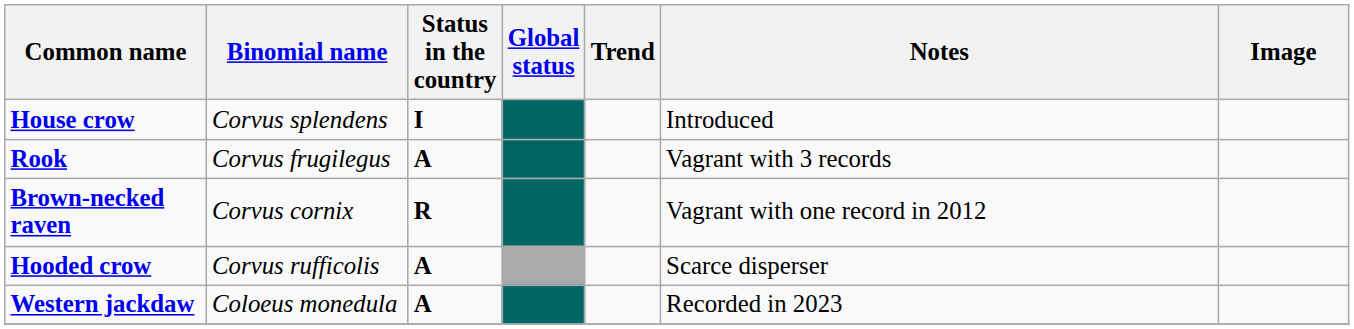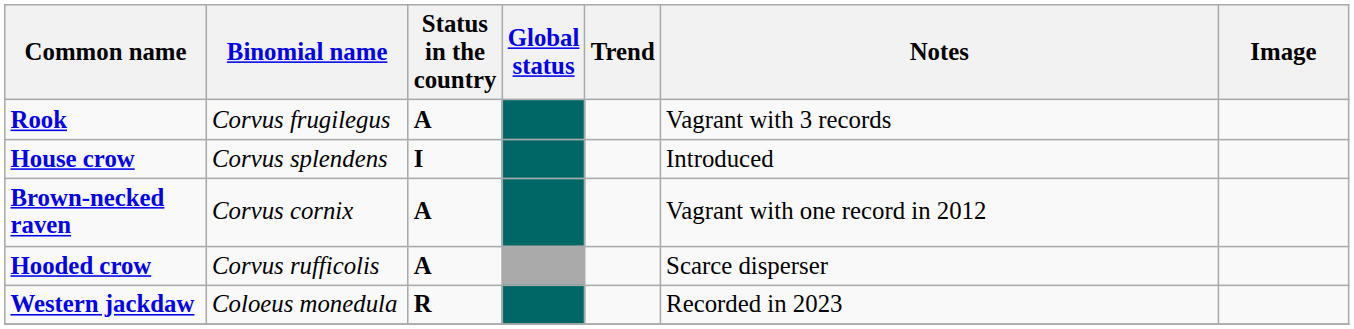 <table class="wikitable sortable">
 <tr>
 <th width="15%">Common name</th>
 <th width="15%"><a href='#'>Binomial name</a></th>
 <th width="1%">Status in the country</th>
 <th width="5%"><a href='#'>Global status</a></th>
 <th width="1%">Trend</th>
 <th class="unsortable">Notes</th>
 <th class="unsortable">Image</th>
 </tr>
 <tr>
+<td><strong><a href='#'>Rook</a></strong></td>
+<td><em>Corvus frugilegus</em></td>
+<td><strong>A</strong></td>
+<td align=center style="background: #006666"></td>
+<td align=center></td>
+<td>Vagrant with 3 records</td>
+<td></td>
+</tr>
+<tr>
 <td><strong><a href='#'>House crow</a></strong></td>
 <td><em>Corvus splendens</em></td>
 <td><strong>I</strong></td>
 <td align=center style="background: #006666"></td>
 <td align=center></td>
 <td>Introduced</td>
 <td></td>
 </tr>
 <tr>
-<td><strong><a href='#'>Rook</a></strong></td>
-<td><em>Corvus frugilegus</em></td>
-<td><strong>A</strong></td>
-<td align=center style="background: #006666"></td>
-<td align=center></td>
-<td>Vagrant with 3 records</td>
-<td></td>
-</tr>
-<tr>
 <td><strong><a href='#'>Brown-necked raven</a></strong></td>
 <td><em>Corvus cornix</em></td>
-<td><strong>R</strong></td>
+<td><strong>A</strong></td>
 <td align=center style="background: #006666"></td>
 <td align=center></td>
 <td>Vagrant with one record in 2012</td>
 <td></td>
 </tr>
 <tr>
 <td><strong><a href='#'>Hooded crow</a></strong></td>
 <td><em>Corvus rufficolis</em></td>
 <td><strong>A</strong></td>
 <td align=center style="background: #AAA"></td>
 <td align=center></td>
 <td>Scarce disperser</td>
 <td></td>
 </tr>
 <tr>
 <td><strong><a href='#'>Western jackdaw</a></strong></td>
 <td><em>Coloeus monedula</em></td>
-<td><strong>A</strong></td>
+<td><strong>R</strong></td>
 <td align=center style="background: #006666"></td>
 <td align=center></td>
 <td>Recorded in 2023</td>
 <td></td>
 </tr>
 <tr>
 </tr>
 </table>
